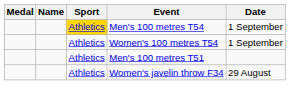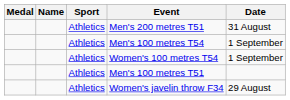 <table class="wikitable sortable" style="font-size: 95%">
 <tr>
 <th>Medal</th>
 <th>Name</th>
 <th>Sport</th>
 <th>Event</th>
 <th>Date</th>
 </tr>
 <tr>
 <td></td>
 <td></td>
-<td style="background: gold;"><a href='#'>Athletics</a></td>
+<td><a href='#'>Athletics</a></td>
+<td><a href='#'>Men's 200 metres T51</a></td>
+<td>31 August</td>
+</tr>
+<tr>
+<td></td>
+<td></td>
+<td><a href='#'>Athletics</a></td>
 <td><a href='#'>Men's 100 metres T54</a></td>
 <td>1 September</td>
 </tr>
 <tr>
 <td></td>
 <td></td>
 <td><a href='#'>Athletics</a></td>
 <td><a href='#'>Women's 100 metres T54</a></td>
 <td>1 September</td>
 </tr>
 <tr>
 <td></td>
 <td></td>
 <td><a href='#'>Athletics</a></td>
 <td><a href='#'>Men's 100 metres T51</a></td>
 <td></td>
 </tr>
 <tr>
 <td></td>
 <td></td>
 <td><a href='#'>Athletics</a></td>
 <td><a href='#'>Women's javelin throw F34</a></td>
 <td>29 August</td>
 </tr>
 </table>
